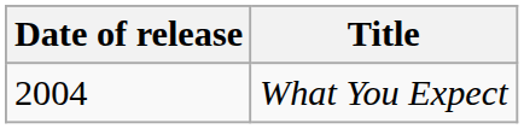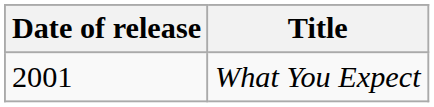 <table class="wikitable">
 <tr>
 <th>Date of release</th>
 <th>Title</th>
 </tr>
 <tr>
-<td>2004</td>
+<td>2001</td>
 <td><em>What You Expect</em></td>
 </tr>
 </table>
